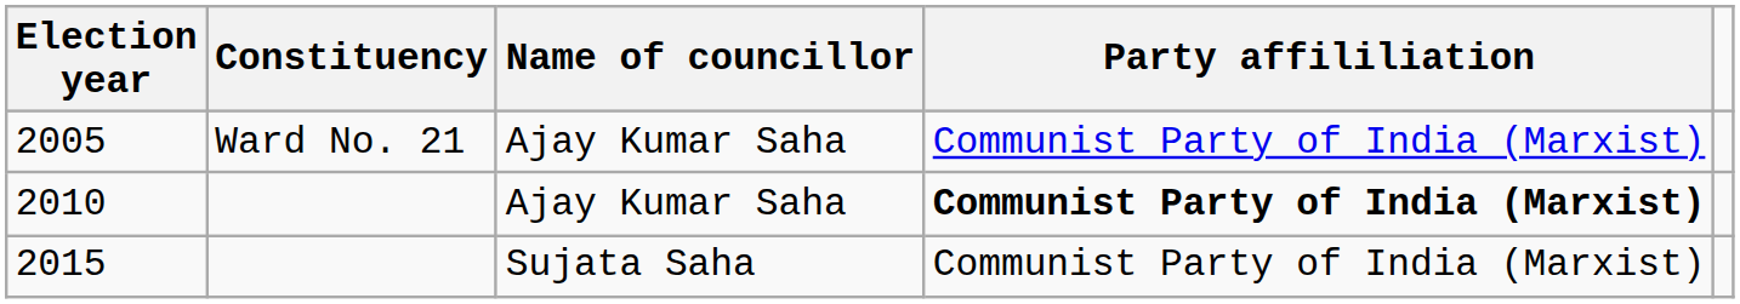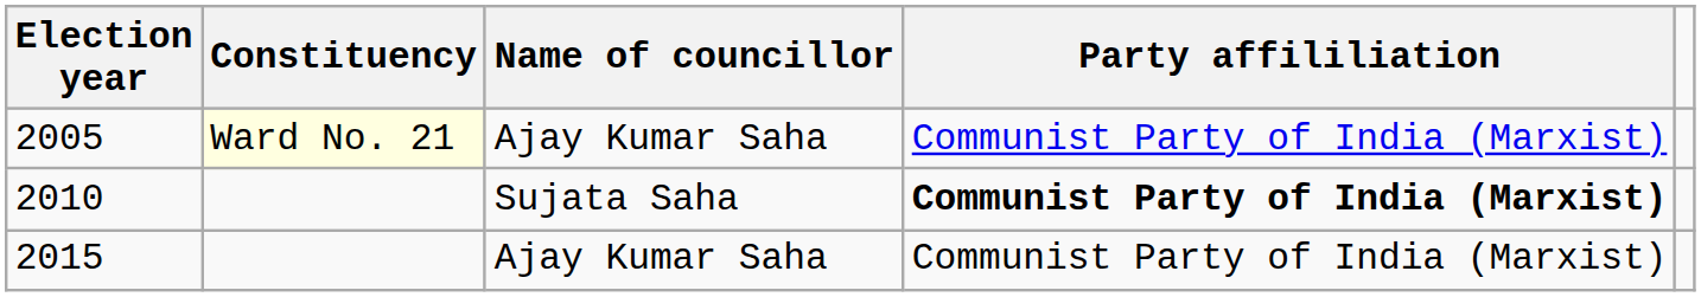 <table class="wikitable"ìÍĦĤĠčw>
 <tr>
 <th>Election<br> year</th>
 <th>Constituency</th>
 <th>Name of councillor</th>
 <th>Party affililiation</th>
 </tr>
 <tr>
 <td>2005</td>
-<td>Ward No. 21</td>
+<td style="background: lightyellow;">Ward No. 21</td>
 <td>Ajay Kumar Saha</td>
 <td><a href='#'>Communist Party of India (Marxist)</a></td>
 <td></td>
 </tr>
 <tr>
 <td>2010</td>
 <td></td>
-<td>Ajay Kumar Saha</td>
+<td>Sujata Saha</td>
 <td><strong>Communist Party of India (Marxist)</strong></td>
 <td></td>
 </tr>
 <tr>
 <td>2015</td>
 <td></td>
-<td>Sujata Saha</td>
+<td>Ajay Kumar Saha</td>
 <td>Communist Party of India (Marxist)</td>
 <td></td>
 </tr>
 </table>
